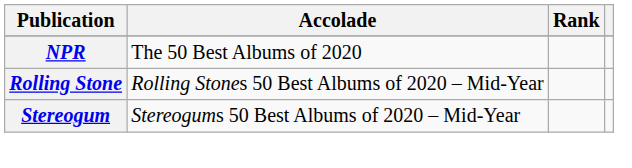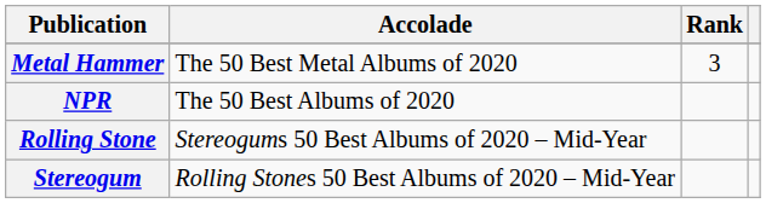 <table class="wikitable sortable plainrowheaders">
 <tr>
 <th scope="col">Publication</th>
 <th scope="col">Accolade</th>
 <th scope="col">Rank</th>
 <th scope="col" class="unsortable"></th>
 </tr>
 <tr>
 </tr>
 <tr>
+<th scope="row"><em><a href='#'>Metal Hammer</a></em></th>
+<td>The 50 Best Metal Albums of 2020</td>
+<td style="text-align:center;">3</td>
+<td style="text-align:center;"></td>
+</tr>
+<tr>
 <th scope="row"><em><a href='#'>NPR</a></em></th>
 <td>The 50 Best Albums of 2020</td>
 <td></td>
 <td></td>
 </tr>
 <tr>
 <th scope="row"><em><a href='#'>Rolling Stone</a></em></th>
-<td><em>Rolling Stone</em>s 50 Best Albums of 2020 – Mid-Year</td>
+<td><em>Stereogum</em>s 50 Best Albums of 2020 – Mid-Year</td>
 <td></td>
 <td></td>
 </tr>
 <tr>
 <th scope="row"><em><a href='#'>Stereogum</a></em></th>
-<td><em>Stereogum</em>s 50 Best Albums of 2020 – Mid-Year</td>
+<td><em>Rolling Stone</em>s 50 Best Albums of 2020 – Mid-Year</td>
 <td></td>
 <td></td>
 </tr>
 </table>
